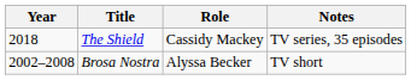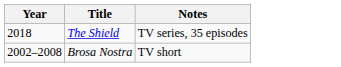 <table class="wikitable sortable">
 <tr>
 <th>Year</th>
 <th>Title</th>
-<th>Role</th>
 <th class="unsortable">Notes</th>
 </tr>
 <tr>
 <td>2018</td>
 <td data-sort-value="The Shield"><em><a href='#'>The Shield</a></em></td>
-<td>Cassidy Mackey</td>
 <td>TV series, 35 episodes</td>
 </tr>
 <tr>
 <td>2002–2008</td>
 <td data-sort-value="Brosa Nostra"><em>Brosa Nostra</em></td>
-<td>Alyssa Becker</td>
 <td>TV short</td>
 </tr>
 </table>
